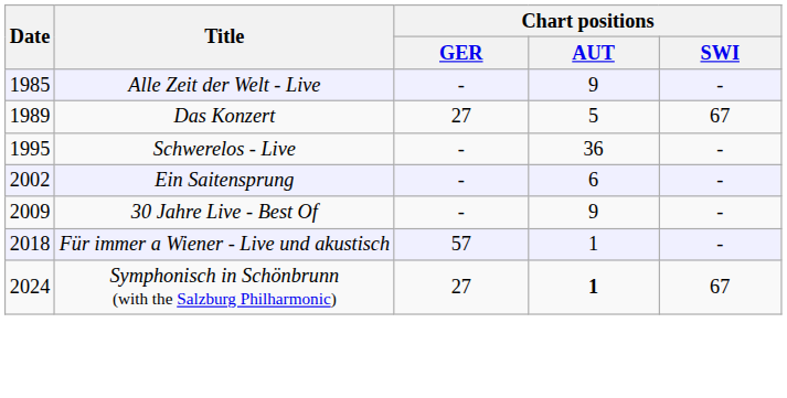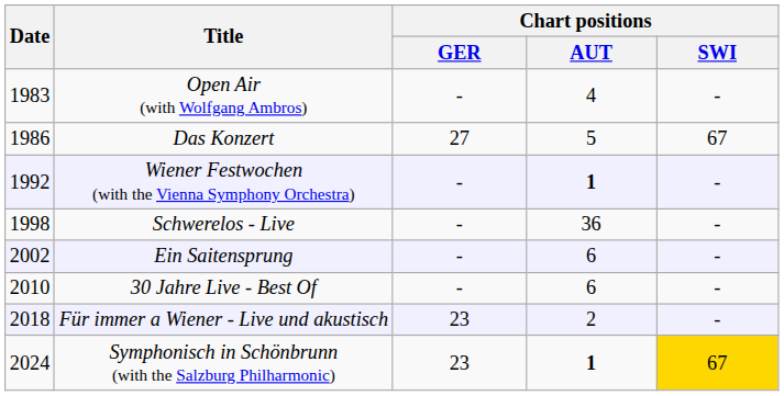 <table class="wikitable">
 <tr style="background-color:#efefef;">
 <th rowspan="2">Date</th>
 <th rowspan="2">Title</th>
 <th colspan="3" width="300">Chart positions</th>
 </tr>
 <tr style="background-color:#efefef;">
 <th><a href='#'>GER</a><br></th>
 <th><a href='#'>AUT</a><br></th>
 <th><a href='#'>SWI</a><br></th>
 </tr>
-<tr style="background-color:#f0f0ff" align="center">
-<td>1985</td>
-<td><em>Alle Zeit der Welt - Live</em></td>
+<tr align="center">
+<td>1983</td>
+<td><em>Open Air</em> <br><small>(with <a href='#'>Wolfgang Ambros</a>)</small></td>
 <td>-</td>
-<td>9</td>
+<td>4</td>
 <td>-</td>
 </tr>
 <tr align="center">
-<td>1989</td>
+<td>1986</td>
 <td><em>Das Konzert</em></td>
 <td>27</td>
 <td>5</td>
 <td>67</td>
 </tr>
+<tr style="background-color:#f0f0ff" align="center">
+<td>1992</td>
+<td><em>Wiener Festwochen</em> <br><small>(with the <a href='#'>Vienna Symphony Orchestra</a>)</small></td>
+<td>-</td>
+<td><strong>1</strong></td>
+<td>-</td>
+</tr>
 <tr align="center">
-<td>1995</td>
+<td>1998</td>
 <td><em>Schwerelos - Live</em></td>
 <td>-</td>
 <td>36</td>
 <td>-</td>
 </tr>
 <tr style="background-color:#f0f0ff" align="center">
 <td>2002</td>
 <td><em>Ein Saitensprung</em></td>
 <td>-</td>
 <td>6</td>
 <td>-</td>
 </tr>
 <tr align="center">
-<td>2009</td>
+<td>2010</td>
 <td><em>30 Jahre Live - Best Of</em></td>
 <td>-</td>
-<td>9</td>
+<td>6</td>
 <td>-</td>
 </tr>
 <tr style="background-color:#f0f0ff" align="center">
 <td>2018</td>
 <td><em>Für immer a Wiener - Live und akustisch</em></td>
-<td>57</td>
-<td>1<br></td>
+<td>23</td>
+<td>2<br></td>
 <td>-</td>
 </tr>
 <tr align="center">
 <td>2024</td>
 <td><em>Symphonisch in Schönbrunn</em>  <br><small>(with the <a href='#'>Salzburg Philharmonic</a>)</small></td>
-<td>27</td>
+<td>23</td>
 <td><strong>1</strong></td>
-<td>67</td>
+<td style="background: gold;">67</td>
 </tr>
 </table>
